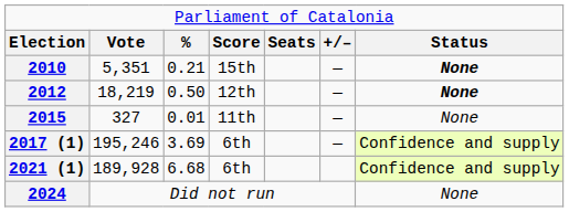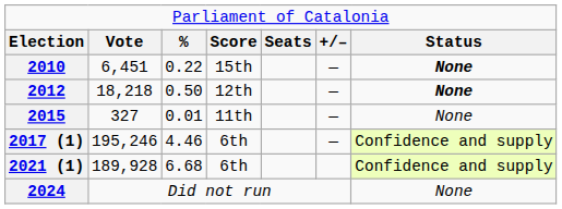 <table class="wikitable" style="font-size:97%; text-align:center;">
 <tr>
 <td colspan="7"><a href='#'>Parliament of Catalonia</a></td>
 </tr>
 <tr>
 <th>Election</th>
 <th>Vote</th>
 <th>%</th>
 <th>Score</th>
 <th>Seats</th>
 <th>+/–</th>
 <th>Status</th>
 </tr>
 <tr>
 <th><a href='#'>2010</a></th>
-<td>5,351</td>
-<td>0.21</td>
+<td>6,451</td>
+<td>0.22</td>
 <td>15th</td>
 <td></td>
 <td>—</td>
 <td><strong><em>None</em></strong></td>
 </tr>
 <tr>
 <th><a href='#'>2012</a></th>
-<td>18,219</td>
+<td>18,218</td>
 <td>0.50</td>
 <td>12th</td>
 <td></td>
 <td>—</td>
 <td><strong><em>None</em></strong></td>
 </tr>
 <tr>
 <th><a href='#'>2015</a></th>
 <td>327</td>
 <td>0.01</td>
 <td>11th</td>
 <td></td>
 <td>—</td>
 <td><em>None</em></td>
 </tr>
 <tr>
 <th><a href='#'>2017</a> (1)</th>
 <td>195,246</td>
-<td>3.69</td>
+<td>4.46</td>
 <td>6th</td>
 <td></td>
 <td>—</td>
 <td style="background:#efb;">Confidence and supply</td>
 </tr>
 <tr>
 <th><a href='#'>2021</a> (1)</th>
 <td>189,928</td>
 <td>6.68</td>
 <td>6th</td>
 <td></td>
 <td></td>
 <td style="background:#efb;">Confidence and supply</td>
 </tr>
 <tr>
 <th><a href='#'>2024</a></th>
 <td colspan="5"><em>Did not run</em></td>
 <td><em>None</em></td>
 </tr>
 </table>
